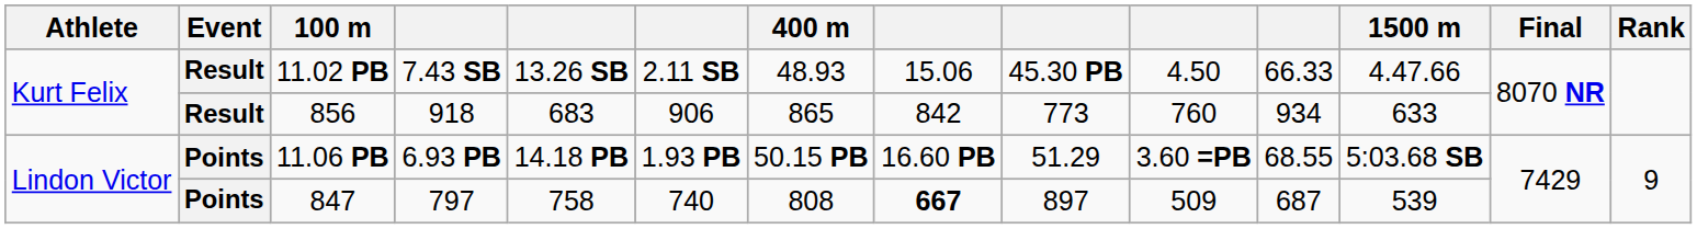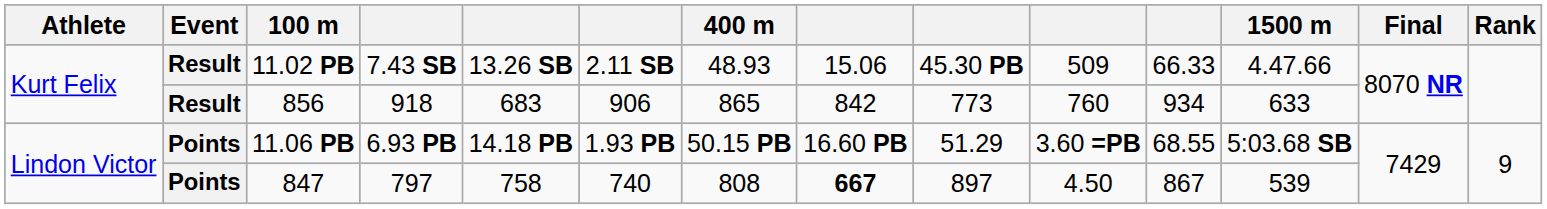 <table class="wikitable" style="font-size:90%;">
 <tr>
 <th>Athlete</th>
 <th>Event</th>
 <th>100 m</th>
 <th></th>
 <th></th>
 <th></th>
 <th>400 m</th>
 <th></th>
 <th></th>
 <th></th>
 <th></th>
 <th>1500 m</th>
 <th>Final</th>
 <th>Rank</th>
 </tr>
 <tr align=center>
 <td align=left rowspan=2><a href='#'>Kurt Felix</a></td>
 <th style="font-size:95%">Result</th>
 <td>11.02 <strong>PB</strong></td>
 <td>7.43 <strong>SB</strong></td>
 <td>13.26 <strong>SB</strong></td>
 <td>2.11 <strong>SB</strong></td>
 <td>48.93</td>
 <td>15.06</td>
 <td>45.30 <strong>PB</strong></td>
-<td>4.50</td>
+<td>509</td>
 <td>66.33</td>
 <td>4.47.66</td>
 <td rowspan=2>8070 <strong><a href='#'>NR</a></strong></td>
 <td rowspan=2></td>
 </tr>
 <tr align=center>
 <th style="font-size:95%">Result</th>
 <td>856</td>
 <td>918</td>
 <td>683</td>
 <td>906</td>
 <td>865</td>
 <td>842</td>
 <td>773</td>
 <td>760</td>
 <td>934</td>
 <td>633</td>
 </tr>
 <tr align=center>
 <td align=left rowspan=2><a href='#'>Lindon Victor</a></td>
 <th style="font-size:95%">Points</th>
 <td>11.06 <strong>PB</strong></td>
 <td>6.93 <strong>PB</strong></td>
 <td>14.18 <strong>PB</strong></td>
 <td>1.93 <strong>PB</strong></td>
 <td>50.15 <strong>PB</strong></td>
 <td>16.60 <strong>PB</strong></td>
 <td>51.29</td>
 <td>3.60 <strong>=PB</strong></td>
 <td>68.55</td>
 <td>5:03.68 <strong>SB</strong></td>
 <td rowspan=2>7429</td>
 <td rowspan=2>9</td>
 </tr>
 <tr align=center>
 <th style="font-size:95%">Points</th>
 <td>847</td>
 <td>797</td>
 <td>758</td>
 <td>740</td>
 <td>808</td>
 <td><strong>667</strong></td>
 <td>897</td>
-<td>509</td>
-<td>687</td>
+<td>4.50</td>
+<td>867</td>
 <td>539</td>
 </tr>
 </table>
